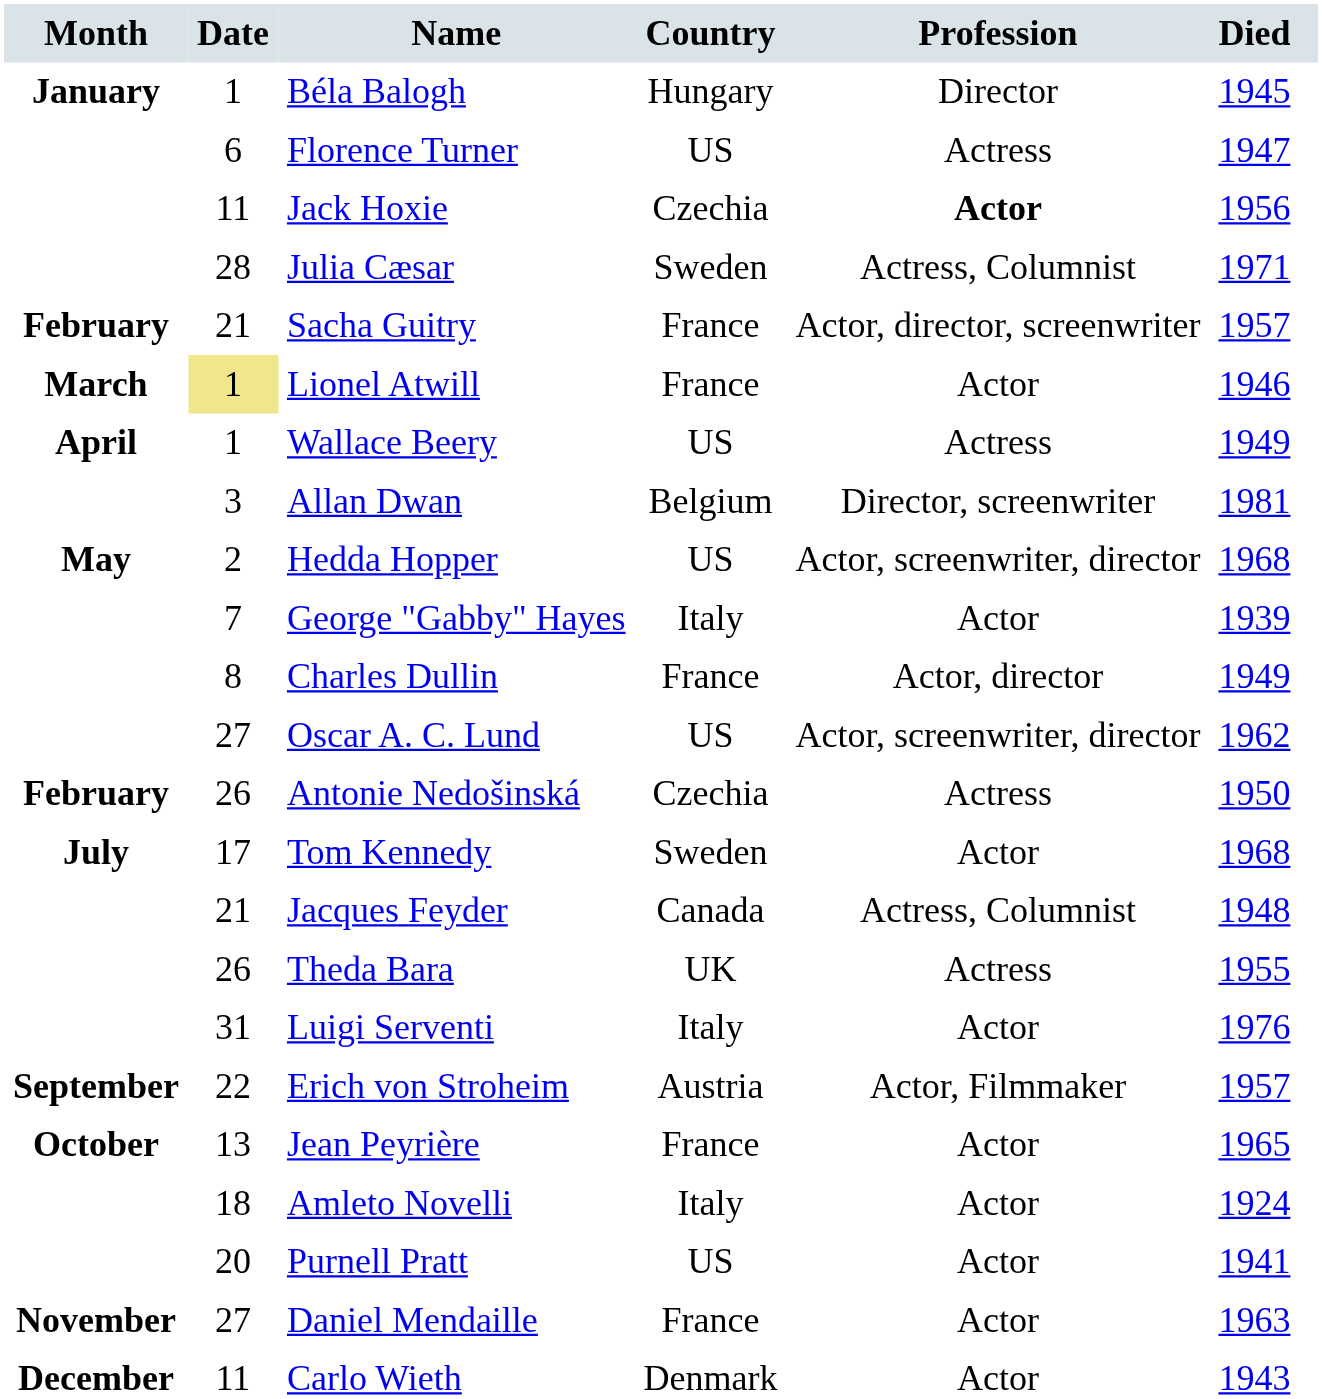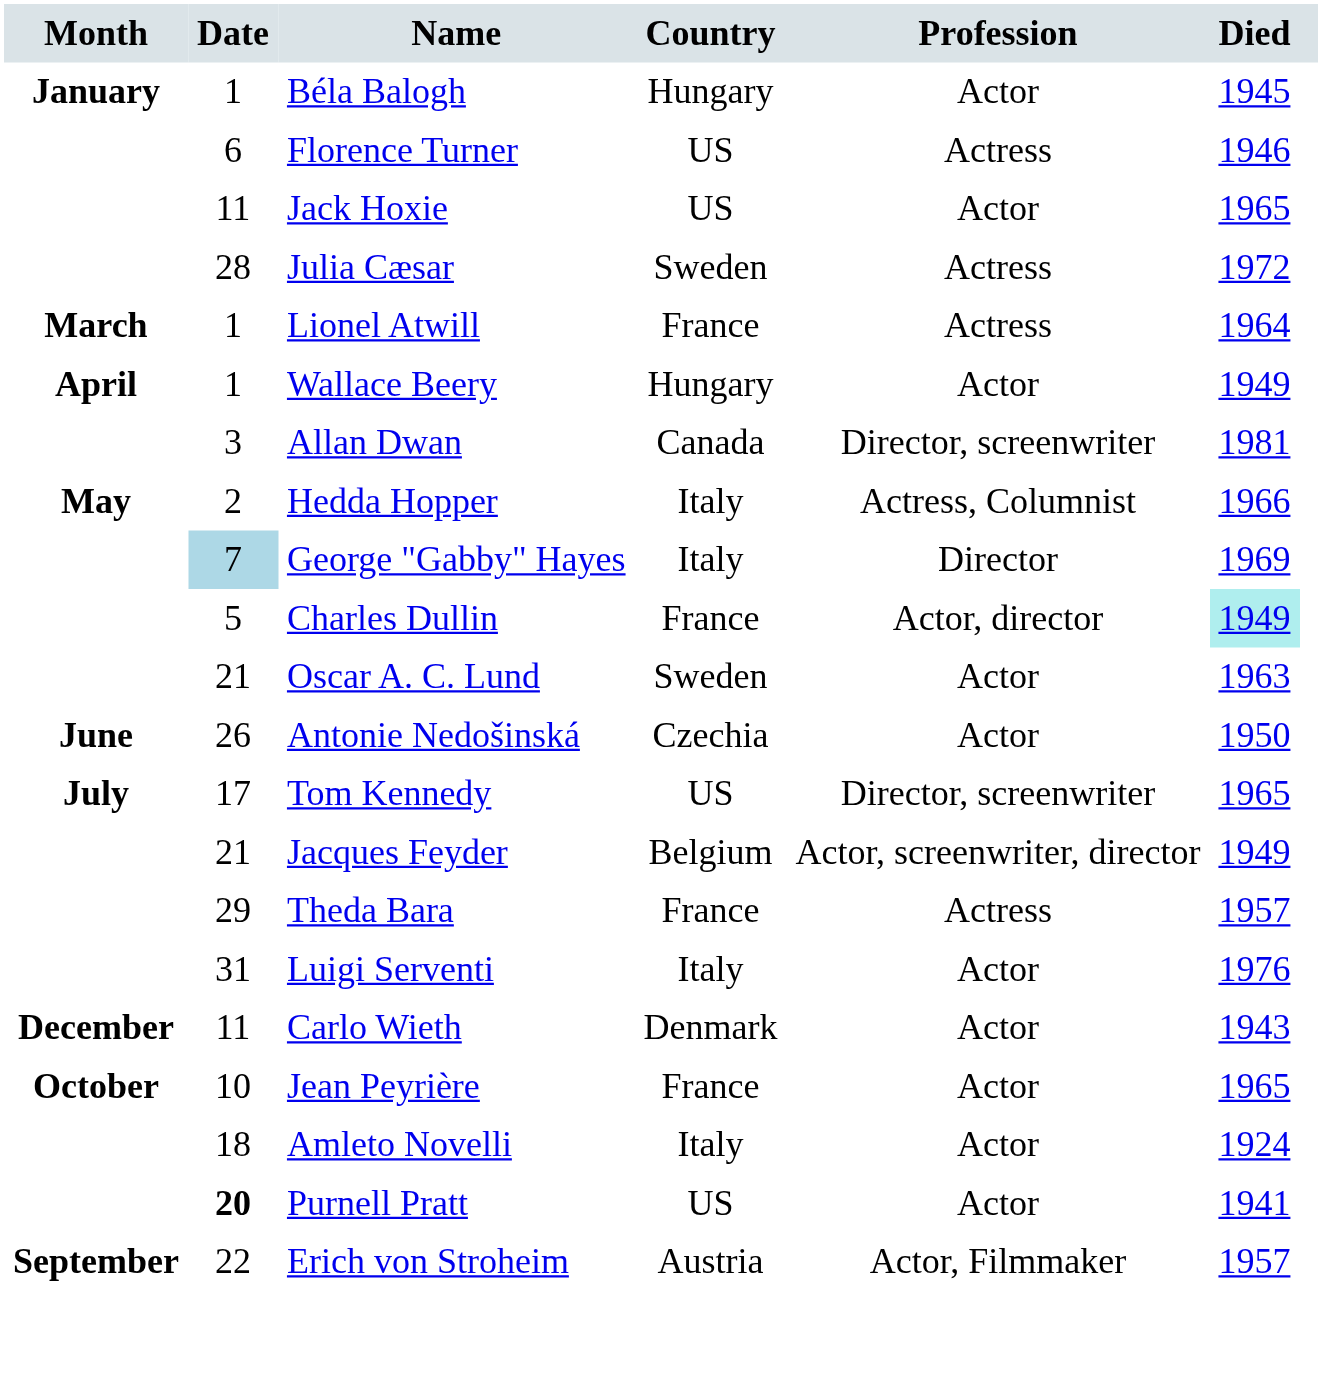 <table cellspacing="0" cellpadding="4" border="0">
 <tr style="background:#dae3e7; text-align:center;">
 <td><strong>Month</strong></td>
 <td><strong>Date</strong></td>
 <td><strong>Name</strong></td>
 <td><strong>Country</strong></td>
 <td><strong>Profession</strong></td>
 <td><strong>Died</strong></td>
 <td></td>
 </tr>
 <tr valign="top">
 <td rowspan=4 style="text-align:center; vertical-align:top;"><strong>January</strong></td>
 <td style="text-align:center;">1</td>
 <td><a href='#'>Béla Balogh</a></td>
 <td style="text-align:center;">Hungary</td>
-<td style="text-align:center;">Director</td>
+<td style="text-align:center;">Actor</td>
 <td><a href='#'>1945</a></td>
 <td></td>
 </tr>
 <tr>
 <td style="text-align:center;">6</td>
 <td><a href='#'>Florence Turner</a></td>
 <td style="text-align:center;">US</td>
 <td style="text-align:center;">Actress</td>
-<td><a href='#'>1947</a></td>
+<td><a href='#'>1946</a></td>
 <td></td>
 </tr>
 <tr>
 <td style="text-align:center;">11</td>
 <td><a href='#'>Jack Hoxie</a></td>
-<td style="text-align:center;">Czechia</td>
-<td style="text-align:center;"><strong>Actor</strong></td>
-<td><a href='#'>1956</a></td>
+<td style="text-align:center;">US</td>
+<td style="text-align:center;">Actor</td>
+<td><a href='#'>1965</a></td>
 <td></td>
 </tr>
 <tr>
 <td style="text-align:center;">28</td>
 <td><a href='#'>Julia Cæsar</a></td>
 <td style="text-align:center;">Sweden</td>
-<td style="text-align:center;">Actress, Columnist</td>
-<td><a href='#'>1971</a></td>
-<td></td>
-</tr>
-<tr>
-<td rowspan=1 style="text-align:center; vertical-align:top;"><strong>February</strong></td>
-<td style="text-align:center;">21</td>
-<td><a href='#'>Sacha Guitry</a></td>
-<td style="text-align:center;">France</td>
-<td style="text-align:center;">Actor, director, screenwriter</td>
-<td><a href='#'>1957</a></td>
+<td style="text-align:center;">Actress</td>
+<td><a href='#'>1972</a></td>
 <td></td>
 </tr>
 <tr>
 <td rowspan=1 style="text-align:center; vertical-align:top;"><strong>March</strong></td>
-<td style="background: khaki; text-align:center;">1</td>
+<td style="text-align:center;">1</td>
 <td><a href='#'>Lionel Atwill</a></td>
 <td style="text-align:center;">France</td>
-<td style="text-align:center;">Actor</td>
-<td><a href='#'>1946</a></td>
+<td style="text-align:center;">Actress</td>
+<td><a href='#'>1964</a></td>
 <td></td>
 </tr>
 <tr>
 <td rowspan=2 style="text-align:center; vertical-align:top;"><strong>April</strong></td>
 <td style="text-align:center;">1</td>
 <td><a href='#'>Wallace Beery</a></td>
-<td style="text-align:center;">US</td>
-<td style="text-align:center;">Actress</td>
+<td style="text-align:center;">Hungary</td>
+<td style="text-align:center;">Actor</td>
 <td><a href='#'>1949</a></td>
 <td></td>
 </tr>
 <tr>
 <td style="text-align:center;">3</td>
 <td><a href='#'>Allan Dwan</a></td>
-<td style="text-align:center;">Belgium</td>
+<td style="text-align:center;">Canada</td>
 <td style="text-align:center;">Director, screenwriter</td>
 <td><a href='#'>1981</a></td>
 <td></td>
 </tr>
 <tr>
 <td rowspan=4 style="text-align:center; vertical-align:top;"><strong>May</strong></td>
 <td style="text-align:center;">2</td>
 <td><a href='#'>Hedda Hopper</a></td>
-<td style="text-align:center;">US</td>
-<td style="text-align:center;">Actor, screenwriter, director</td>
-<td><a href='#'>1968</a></td>
+<td style="text-align:center;">Italy</td>
+<td style="text-align:center;">Actress, Columnist</td>
+<td><a href='#'>1966</a></td>
 <td></td>
 </tr>
 <tr>
-<td style="text-align:center;">7</td>
+<td style="background: lightblue; text-align:center;">7</td>
 <td><a href='#'>George "Gabby" Hayes</a></td>
 <td style="text-align:center;">Italy</td>
-<td style="text-align:center;">Actor</td>
-<td><a href='#'>1939</a></td>
+<td style="text-align:center;">Director</td>
+<td><a href='#'>1969</a></td>
 <td></td>
 </tr>
 <tr>
-<td style="text-align:center;">8</td>
+<td style="text-align:center;">5</td>
 <td><a href='#'>Charles Dullin</a></td>
 <td style="text-align:center;">France</td>
 <td style="text-align:center;">Actor, director</td>
-<td><a href='#'>1949</a></td>
+<td style="background: paleturquoise;"><a href='#'>1949</a></td>
 <td></td>
 </tr>
 <tr>
-<td style="text-align:center;">27</td>
+<td style="text-align:center;">21</td>
 <td><a href='#'>Oscar A. C. Lund</a></td>
-<td style="text-align:center;">US</td>
-<td style="text-align:center;">Actor, screenwriter, director</td>
-<td><a href='#'>1962</a></td>
+<td style="text-align:center;">Sweden</td>
+<td style="text-align:center;">Actor</td>
+<td><a href='#'>1963</a></td>
 <td></td>
 </tr>
 <tr>
-<td rowspan=1 style="text-align:center; vertical-align:top;"><strong>February</strong></td>
+<td rowspan=1 style="text-align:center; vertical-align:top;"><strong>June</strong></td>
 <td style="text-align:center;">26</td>
 <td><a href='#'>Antonie Nedošinská</a></td>
 <td style="text-align:center;">Czechia</td>
-<td style="text-align:center;">Actress</td>
+<td style="text-align:center;">Actor</td>
 <td><a href='#'>1950</a></td>
 <td></td>
 </tr>
 <tr>
 <td rowspan=4 style="text-align:center; vertical-align:top;"><strong>July</strong></td>
 <td style="text-align:center;">17</td>
 <td><a href='#'>Tom Kennedy</a></td>
-<td style="text-align:center;">Sweden</td>
-<td style="text-align:center;">Actor</td>
-<td><a href='#'>1968</a></td>
+<td style="text-align:center;">US</td>
+<td style="text-align:center;">Director, screenwriter</td>
+<td><a href='#'>1965</a></td>
 <td></td>
 </tr>
 <tr>
 <td style="text-align:center;">21</td>
 <td><a href='#'>Jacques Feyder</a></td>
-<td style="text-align:center;">Canada</td>
-<td style="text-align:center;">Actress, Columnist</td>
-<td><a href='#'>1948</a></td>
+<td style="text-align:center;">Belgium</td>
+<td style="text-align:center;">Actor, screenwriter, director</td>
+<td><a href='#'>1949</a></td>
 <td></td>
 </tr>
 <tr>
-<td style="text-align:center;">26</td>
+<td style="text-align:center;">29</td>
 <td><a href='#'>Theda Bara</a></td>
-<td style="text-align:center;">UK</td>
+<td style="text-align:center;">France</td>
 <td style="text-align:center;">Actress</td>
-<td><a href='#'>1955</a></td>
+<td><a href='#'>1957</a></td>
 <td></td>
 </tr>
 <tr>
 <td style="text-align:center;">31</td>
 <td><a href='#'>Luigi Serventi</a></td>
 <td style="text-align:center;">Italy</td>
 <td style="text-align:center;">Actor</td>
 <td><a href='#'>1976</a></td>
 <td></td>
 </tr>
 <tr>
-<td rowspan=1 style="text-align:center; vertical-align:top;"><strong>September</strong></td>
-<td style="text-align:center;">22</td>
-<td><a href='#'>Erich von Stroheim</a></td>
-<td style="text-align:center;">Austria</td>
-<td style="text-align:center;">Actor, Filmmaker</td>
-<td><a href='#'>1957</a></td>
+<td rowspan=1 style="text-align:center; vertical-align:top;"><strong>December</strong></td>
+<td style="text-align:center;">11</td>
+<td><a href='#'>Carlo  Wieth</a></td>
+<td style="text-align:center;">Denmark</td>
+<td style="text-align:center;">Actor</td>
+<td><a href='#'>1943</a></td>
 <td></td>
 </tr>
 <tr>
 <td rowspan=3 style="text-align:center; vertical-align:top;"><strong>October</strong></td>
-<td style="text-align:center;">13</td>
+<td style="text-align:center;">10</td>
 <td><a href='#'>Jean Peyrière</a></td>
 <td style="text-align:center;">France</td>
 <td style="text-align:center;">Actor</td>
 <td><a href='#'>1965</a></td>
 <td></td>
 </tr>
 <tr>
 <td style="text-align:center;">18</td>
 <td><a href='#'>Amleto Novelli</a></td>
 <td style="text-align:center;">Italy</td>
 <td style="text-align:center;">Actor</td>
 <td><a href='#'>1924</a></td>
 <td></td>
 </tr>
 <tr>
-<td style="text-align:center;">20</td>
+<td style="text-align:center;"><strong>20</strong></td>
 <td><a href='#'>Purnell Pratt</a></td>
 <td style="text-align:center;">US</td>
 <td style="text-align:center;">Actor</td>
 <td><a href='#'>1941</a></td>
 <td></td>
 </tr>
 <tr>
-<td rowspan=1 style="text-align:center; vertical-align:top;"><strong>November</strong></td>
-<td style="text-align:center;">27</td>
-<td><a href='#'>Daniel Mendaille</a></td>
-<td style="text-align:center;">France</td>
-<td style="text-align:center;">Actor</td>
-<td><a href='#'>1963</a></td>
-<td></td>
-</tr>
-<tr>
-<td rowspan=1 style="text-align:center; vertical-align:top;"><strong>December</strong></td>
-<td style="text-align:center;">11</td>
-<td><a href='#'>Carlo  Wieth</a></td>
-<td style="text-align:center;">Denmark</td>
-<td style="text-align:center;">Actor</td>
-<td><a href='#'>1943</a></td>
+<td rowspan=1 style="text-align:center; vertical-align:top;"><strong>September</strong></td>
+<td style="text-align:center;">22</td>
+<td><a href='#'>Erich von Stroheim</a></td>
+<td style="text-align:center;">Austria</td>
+<td style="text-align:center;">Actor, Filmmaker</td>
+<td><a href='#'>1957</a></td>
 <td></td>
 </tr>
 <tr>
 </tr>
 </table>
